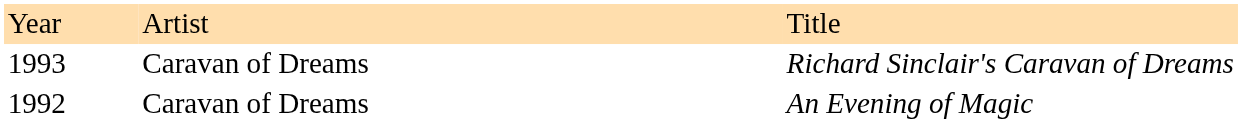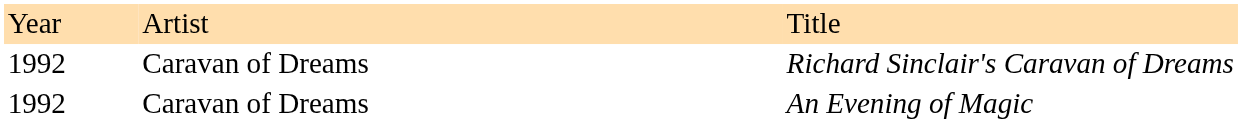 <table cellspacing="0" cellpadding="2" border="0">
 <tr style="background:#ffdead;">
 <td width=70px>Year</td>
 <td width=350px>Artist</td>
 <td>Title</td>
 </tr>
 <tr>
-<td>1993</td>
+<td>1992</td>
 <td>Caravan of Dreams</td>
 <td><em>Richard Sinclair's Caravan of Dreams</em></td>
 </tr>
 <tr>
 <td>1992</td>
 <td>Caravan of Dreams</td>
 <td><em>An Evening of Magic</em></td>
 </tr>
 </table>
